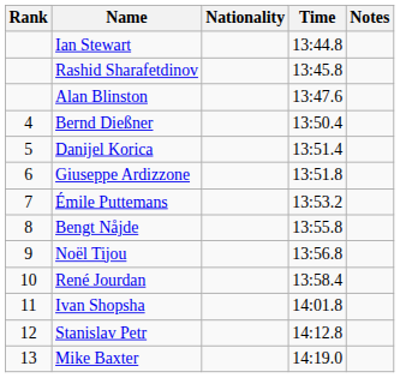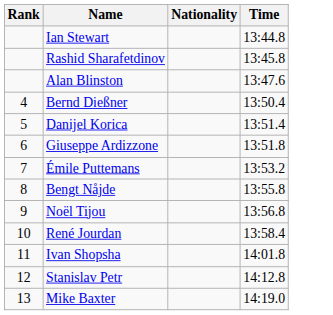 <table class="wikitable sortable" style="text-align:center">
 <tr>
 <th>Rank</th>
 <th>Name</th>
 <th>Nationality</th>
 <th>Time</th>
-<th>Notes</th>
 </tr>
 <tr>
 <td></td>
 <td align=left><a href='#'>Ian Stewart</a></td>
 <td align=left></td>
 <td>13:44.8</td>
-<td></td>
 </tr>
 <tr>
 <td></td>
 <td align=left><a href='#'>Rashid Sharafetdinov</a></td>
 <td align=left></td>
 <td>13:45.8</td>
-<td></td>
 </tr>
 <tr>
 <td></td>
 <td align=left><a href='#'>Alan Blinston</a></td>
 <td align=left></td>
 <td>13:47.6</td>
-<td></td>
 </tr>
 <tr>
 <td>4</td>
 <td align=left><a href='#'>Bernd Dießner</a></td>
 <td align=left></td>
 <td>13:50.4</td>
-<td></td>
 </tr>
 <tr>
 <td>5</td>
 <td align=left><a href='#'>Danijel Korica</a></td>
 <td align=left></td>
 <td>13:51.4</td>
-<td></td>
 </tr>
 <tr>
 <td>6</td>
 <td align=left><a href='#'>Giuseppe Ardizzone</a></td>
 <td align=left></td>
 <td>13:51.8</td>
-<td></td>
 </tr>
 <tr>
 <td>7</td>
 <td align=left><a href='#'>Émile Puttemans</a></td>
 <td align=left></td>
 <td>13:53.2</td>
-<td></td>
 </tr>
 <tr>
 <td>8</td>
 <td align=left><a href='#'>Bengt Nåjde</a></td>
 <td align=left></td>
 <td>13:55.8</td>
-<td></td>
 </tr>
 <tr>
 <td>9</td>
 <td align=left><a href='#'>Noël Tijou</a></td>
 <td align=left></td>
 <td>13:56.8</td>
-<td></td>
 </tr>
 <tr>
 <td>10</td>
 <td align=left><a href='#'>René Jourdan</a></td>
 <td align=left></td>
 <td>13:58.4</td>
-<td></td>
 </tr>
 <tr>
 <td>11</td>
 <td align=left><a href='#'>Ivan Shopsha</a></td>
 <td align=left></td>
 <td>14:01.8</td>
-<td></td>
 </tr>
 <tr>
 <td>12</td>
 <td align=left><a href='#'>Stanislav Petr</a></td>
 <td align=left></td>
 <td>14:12.8</td>
-<td></td>
 </tr>
 <tr>
 <td>13</td>
 <td align=left><a href='#'>Mike Baxter</a></td>
 <td align=left></td>
 <td>14:19.0</td>
-<td></td>
 </tr>
 </table>
